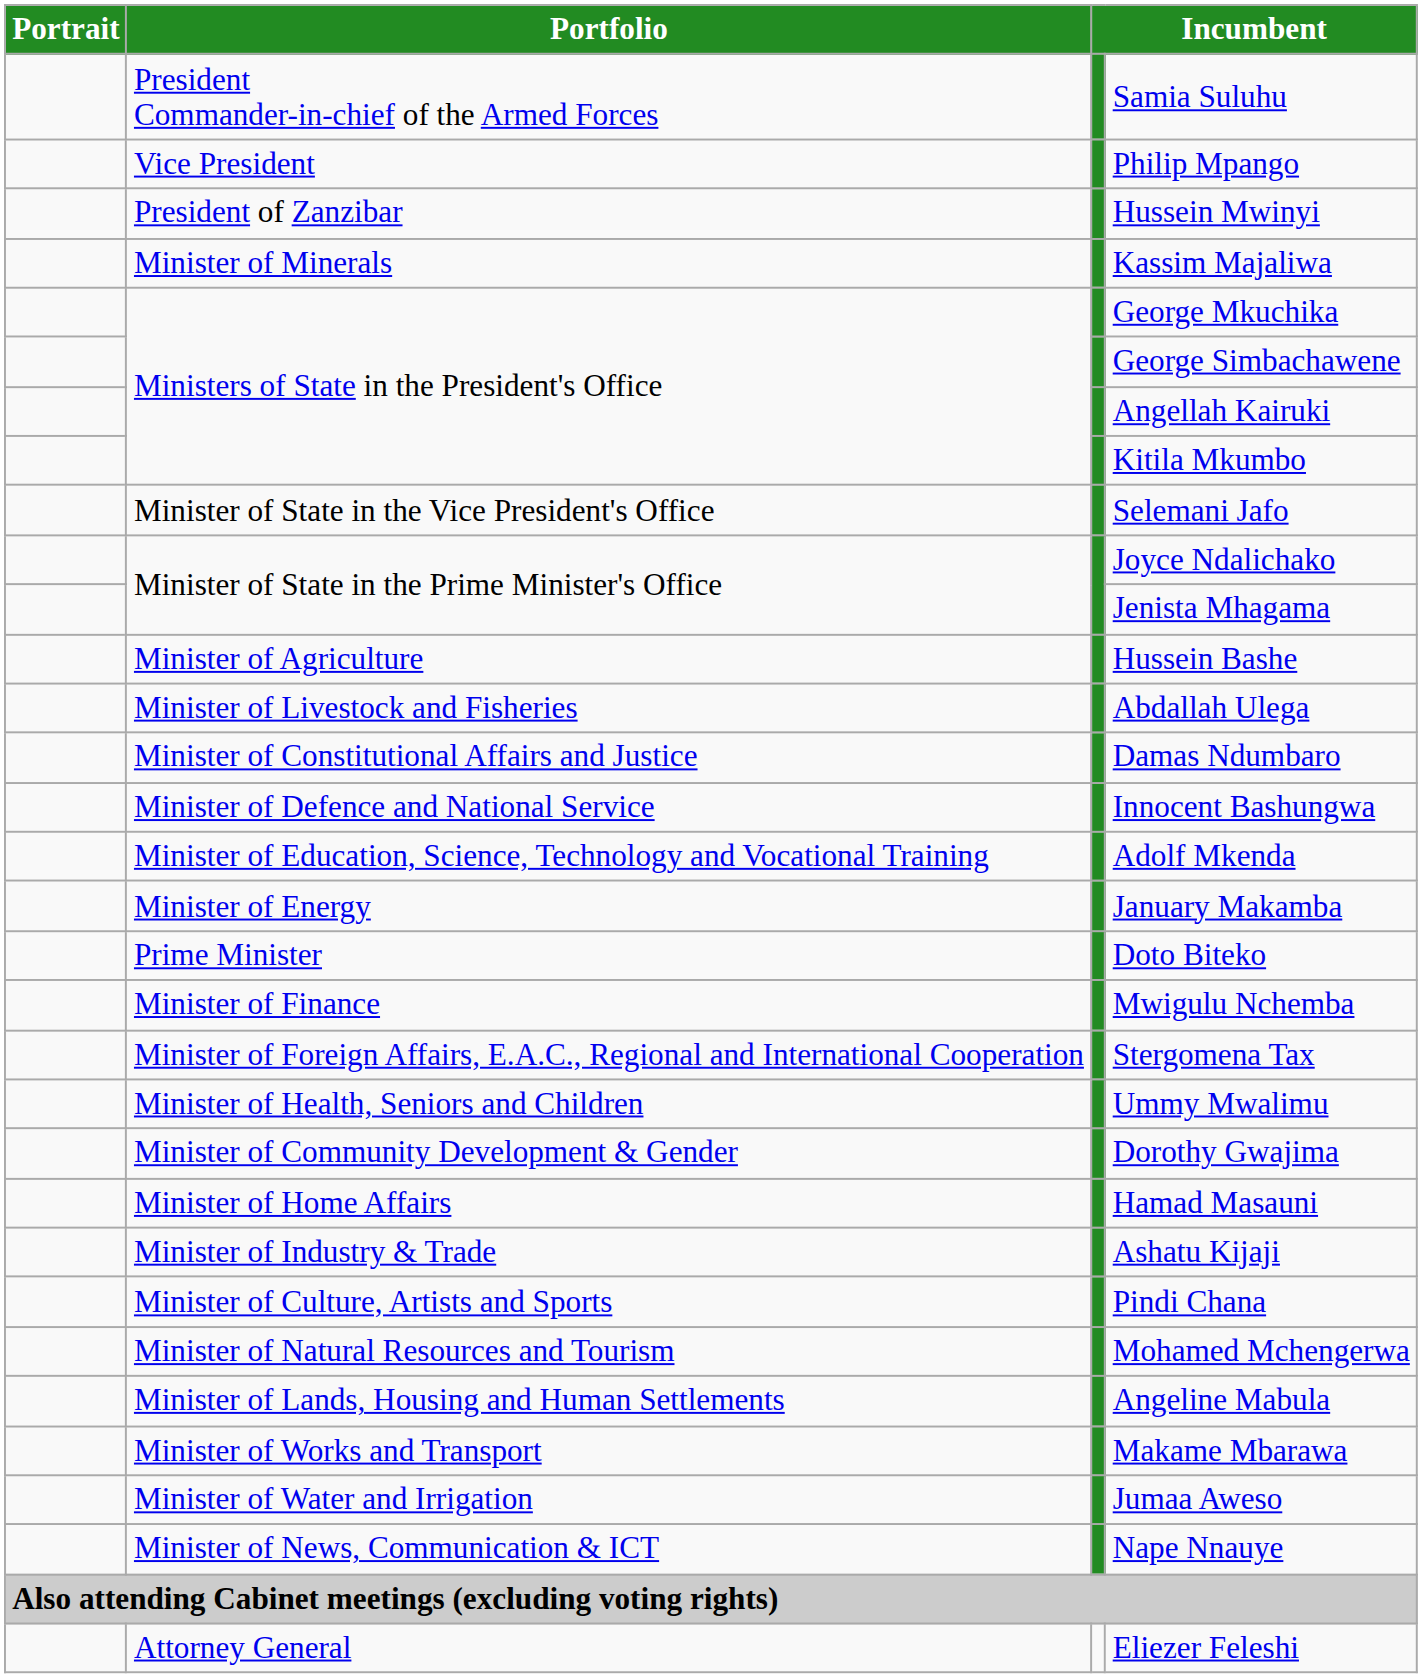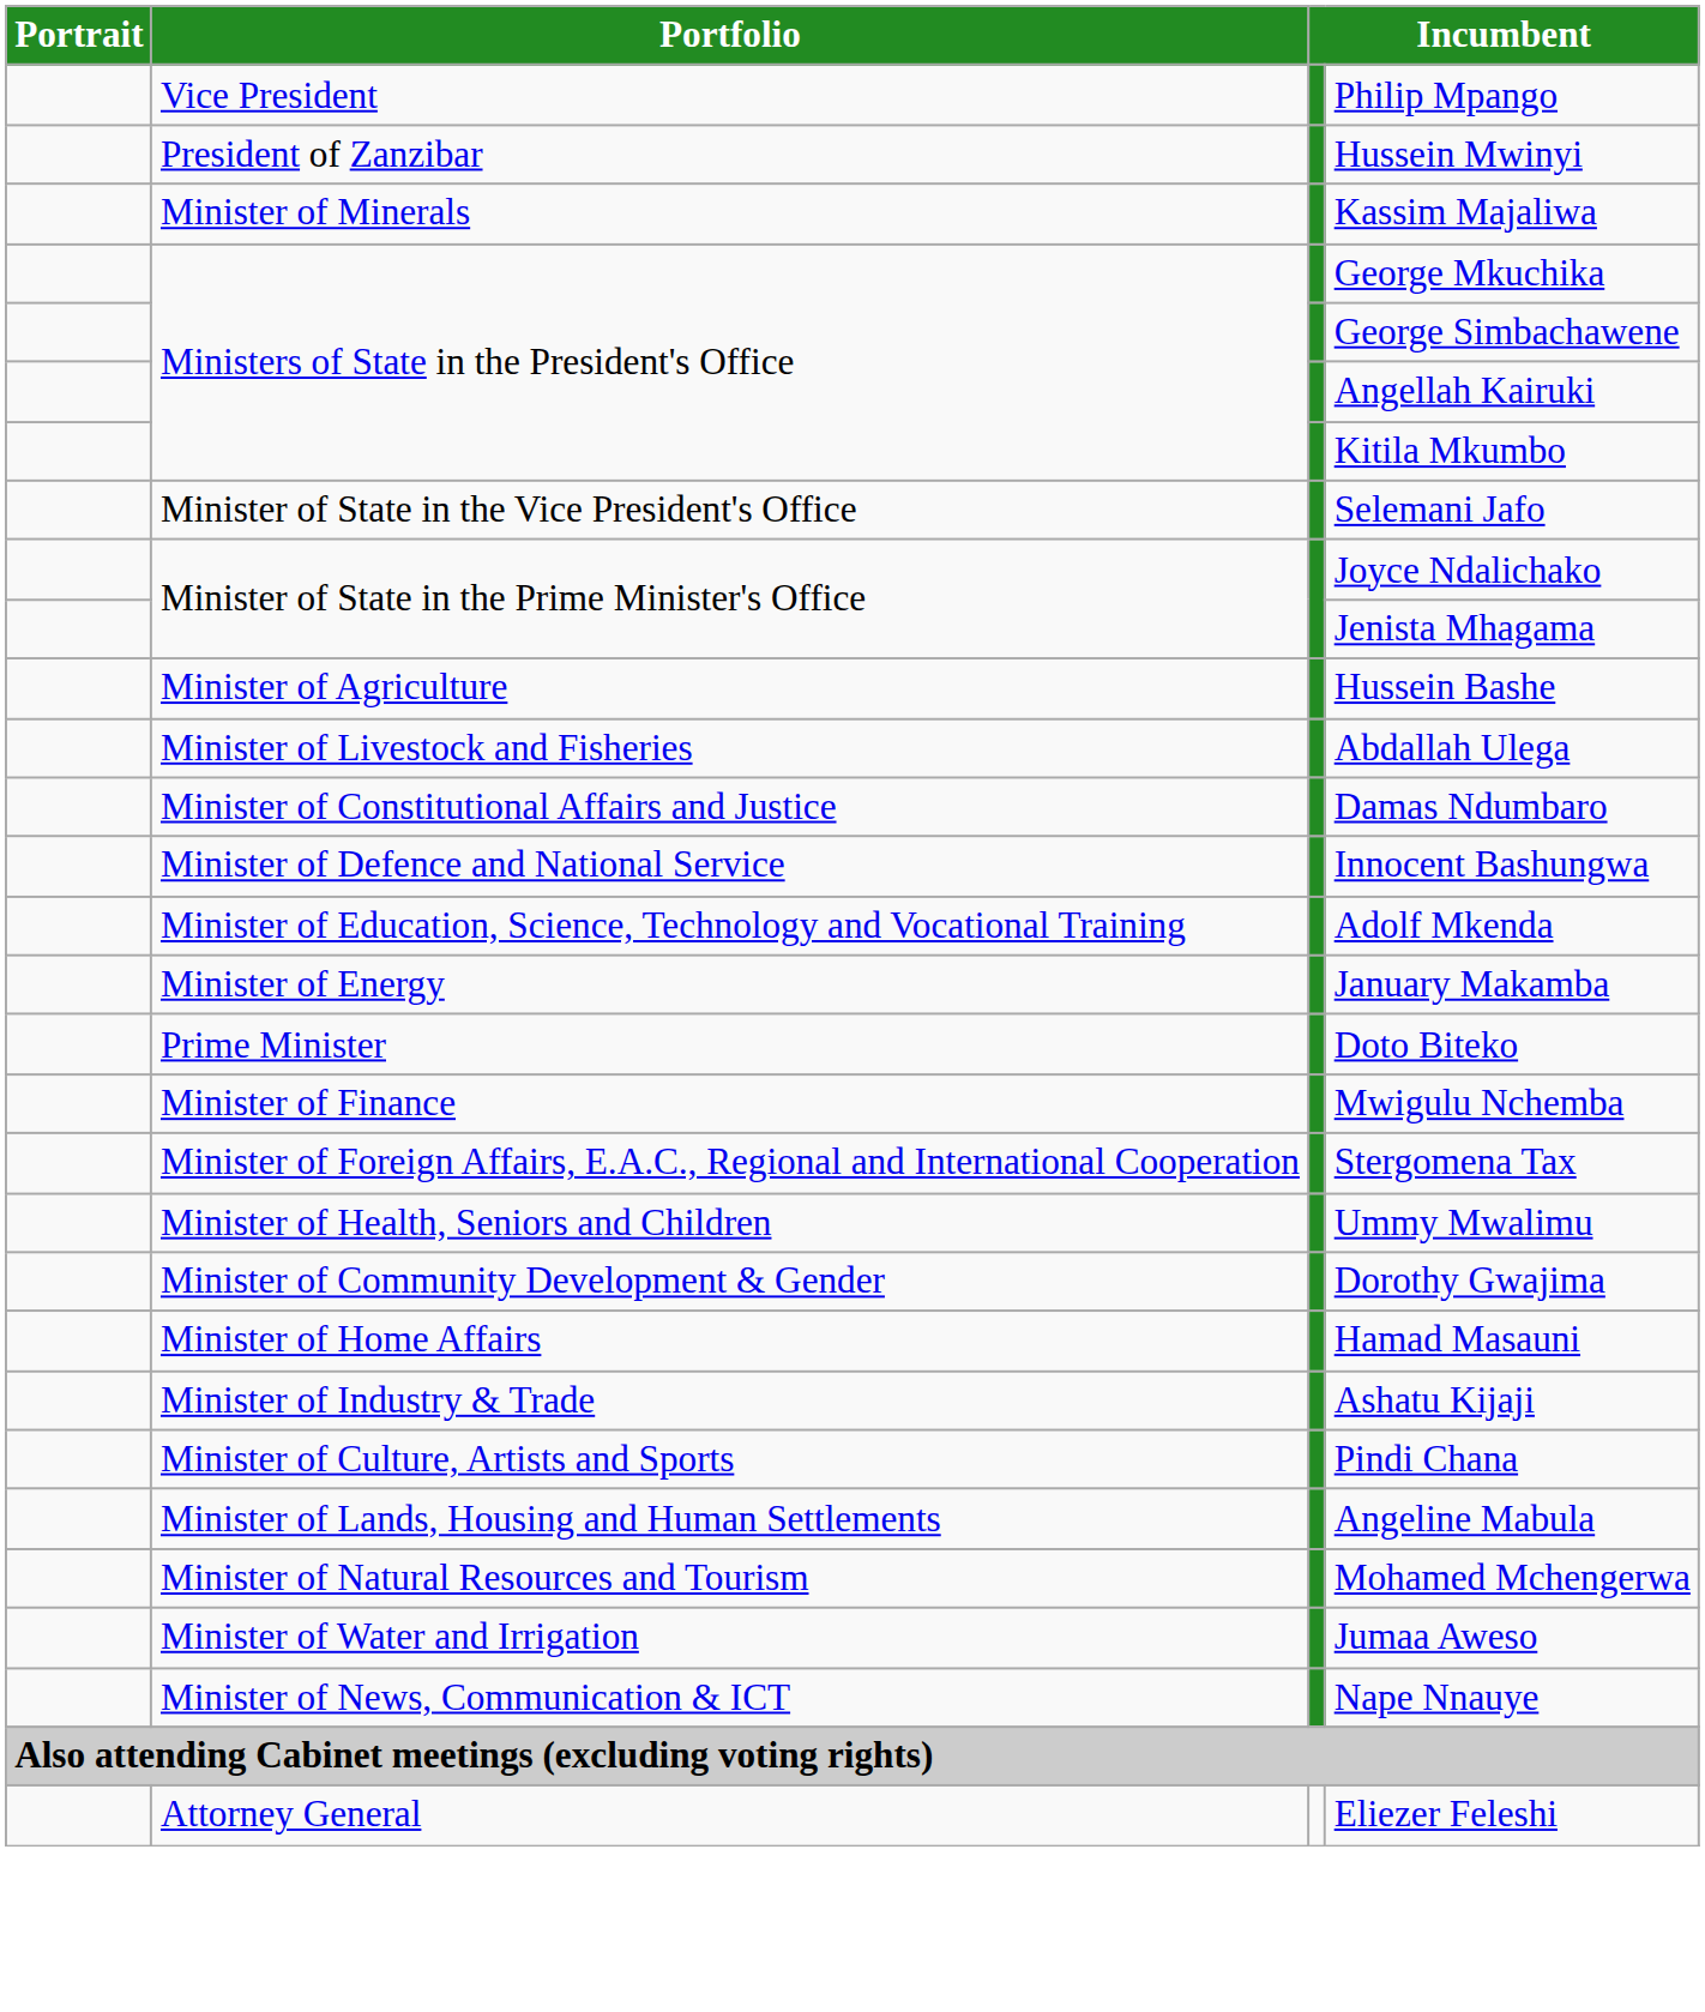 <table class="wikitable" id="12 September 2021">
 <tr>
 <th style="background-color:#228B22;color: white">Portrait</th>
 <th style="background-color:#228B22;color: white">Portfolio</th>
 <th colspan=2 style="background-color:#228B22;color: white">Incumbent</th>
-</tr>
-<tr>
-<td></td>
-<td><a href='#'>President</a><br><a href='#'>Commander-in-chief</a> of the <a href='#'>Armed Forces</a></td>
-<td style="background:#228B22"></td>
-<td><a href='#'>Samia Suluhu</a></td>
 </tr>
 <tr>
 <td></td>
 <td><a href='#'>Vice President</a></td>
 <td style="background:#228B22"></td>
 <td><a href='#'>Philip Mpango</a></td>
 </tr>
 <tr>
 <td></td>
 <td><a href='#'>President</a> of <a href='#'>Zanzibar</a><br></td>
 <td style="background:#228B22"></td>
 <td><a href='#'>Hussein Mwinyi</a></td>
 </tr>
 <tr>
 <td></td>
 <td><a href='#'>Minister of Minerals</a></td>
 <td style="background:#228B22"></td>
 <td><a href='#'>Kassim Majaliwa</a> </td>
 </tr>
 <tr>
 <td></td>
 <td rowspan="4"><a href='#'>Ministers of State</a> in the President's Office <br></td>
 <td style="background:#228B22"></td>
 <td><a href='#'>George Mkuchika</a> </td>
 </tr>
 <tr>
 <td></td>
 <td style="background:#228B22"></td>
 <td><a href='#'>George Simbachawene</a> </td>
 </tr>
 <tr>
 <td></td>
 <td style="background:#228B22"></td>
 <td><a href='#'>Angellah Kairuki</a> </td>
 </tr>
 <tr>
 <td></td>
 <td style="background:#228B22"></td>
 <td><a href='#'>Kitila Mkumbo</a></td>
 </tr>
 <tr>
 <td></td>
 <td>Minister of State in the Vice President's Office <br></td>
 <td style="background:#228B22"></td>
 <td><a href='#'>Selemani Jafo</a> </td>
 </tr>
 <tr>
 <td></td>
 <td rowspan="2">Minister of State in the Prime Minister's Office <br></td>
 <td rowspan="2" style="background:#228B22"></td>
 <td><a href='#'>Joyce Ndalichako</a> </td>
 </tr>
 <tr>
 <td></td>
 <td><a href='#'>Jenista Mhagama</a> </td>
 </tr>
 <tr>
 <td></td>
 <td><a href='#'>Minister of Agriculture</a></td>
 <td style="background:#228B22"></td>
 <td><a href='#'>Hussein Bashe</a> </td>
 </tr>
 <tr>
 <td></td>
 <td><a href='#'>Minister of Livestock and Fisheries</a></td>
 <td style="background:#228B22"></td>
 <td><a href='#'>Abdallah Ulega</a> </td>
 </tr>
 <tr>
 <td></td>
 <td><a href='#'>Minister of Constitutional Affairs and Justice</a></td>
 <td style="background:#228B22"></td>
 <td><a href='#'>Damas Ndumbaro</a> </td>
 </tr>
 <tr>
 <td></td>
 <td><a href='#'>Minister of Defence and National Service</a></td>
 <td style="background:#228B22"></td>
 <td><a href='#'>Innocent Bashungwa</a> </td>
 </tr>
 <tr>
 <td></td>
 <td><a href='#'>Minister of Education, Science, Technology and Vocational Training</a></td>
 <td style="background:#228B22"></td>
 <td><a href='#'>Adolf Mkenda</a> </td>
 </tr>
 <tr>
 <td></td>
 <td><a href='#'>Minister of Energy</a></td>
 <td style="background:#228B22"></td>
 <td><a href='#'>January Makamba</a> </td>
 </tr>
 <tr>
 <td></td>
 <td><a href='#'>Prime Minister</a></td>
 <td style="background:#228B22"></td>
 <td><a href='#'>Doto Biteko</a> </td>
 </tr>
 <tr>
 <td></td>
 <td><a href='#'>Minister of Finance</a></td>
 <td style="background:#228B22"></td>
 <td><a href='#'>Mwigulu Nchemba</a> </td>
 </tr>
 <tr>
 <td></td>
 <td><a href='#'>Minister of Foreign Affairs, E.A.C., Regional and International Cooperation</a></td>
 <td style="background:#228B22"></td>
 <td><a href='#'>Stergomena Tax</a> </td>
 </tr>
 <tr>
 <td></td>
 <td><a href='#'>Minister of Health, Seniors and Children</a></td>
 <td style="background:#228B22"></td>
 <td><a href='#'>Ummy Mwalimu</a> </td>
 </tr>
 <tr>
 <td></td>
 <td><a href='#'>Minister of Community Development & Gender</a></td>
 <td style="background:#228B22"></td>
 <td><a href='#'>Dorothy Gwajima</a> </td>
 </tr>
 <tr>
 <td></td>
 <td><a href='#'>Minister of Home Affairs</a></td>
 <td style="background:#228B22"></td>
 <td><a href='#'>Hamad Masauni</a> </td>
 </tr>
 <tr>
 <td></td>
 <td><a href='#'>Minister of Industry & Trade</a></td>
 <td style="background:#228B22"></td>
 <td><a href='#'>Ashatu Kijaji</a> </td>
 </tr>
 <tr>
 <td></td>
 <td><a href='#'>Minister of Culture, Artists and Sports</a></td>
 <td style="background:#228B22"></td>
 <td><a href='#'>Pindi Chana</a> </td>
 </tr>
 <tr>
 <td></td>
-<td><a href='#'>Minister of Natural Resources and Tourism</a></td>
-<td style="background:#228B22"></td>
-<td><a href='#'>Mohamed Mchengerwa</a> </td>
-</tr>
-<tr>
-<td></td>
 <td><a href='#'>Minister of Lands, Housing and Human Settlements</a></td>
 <td style="background:#228B22"></td>
 <td><a href='#'>Angeline Mabula</a> </td>
 </tr>
 <tr>
 <td></td>
-<td><a href='#'>Minister of Works and Transport</a></td>
+<td><a href='#'>Minister of Natural Resources and Tourism</a></td>
 <td style="background:#228B22"></td>
-<td><a href='#'>Makame Mbarawa</a> </td>
+<td><a href='#'>Mohamed Mchengerwa</a> </td>
 </tr>
 <tr>
 <td></td>
 <td><a href='#'>Minister of Water and Irrigation</a></td>
 <td style="background:#228B22"></td>
 <td><a href='#'>Jumaa Aweso</a> </td>
 </tr>
 <tr>
 <td></td>
 <td><a href='#'>Minister of News, Communication & ICT</a></td>
 <td style="background:#228B22"></td>
 <td><a href='#'>Nape Nnauye</a> </td>
 </tr>
 <tr>
 <td colspan="4" style="background:#cccccc;"><strong>Also attending Cabinet meetings (excluding voting rights) </strong></td>
 </tr>
 <tr>
 <td></td>
 <td><a href='#'>Attorney General</a></td>
 <td></td>
 <td><a href='#'>Eliezer Feleshi</a></td>
 </tr>
 </table>
